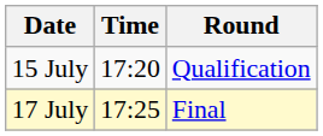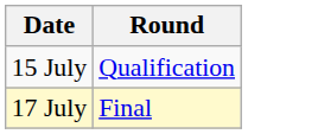 <table class="wikitable">
 <tr>
 <th>Date</th>
-<th>Time</th>
 <th>Round</th>
 </tr>
 <tr>
 <td>15 July</td>
-<td>17:20</td>
 <td><a href='#'>Qualification</a></td>
 </tr>
 <tr style=background:lemonchiffon>
 <td>17 July</td>
-<td>17:25</td>
 <td><a href='#'>Final</a></td>
 </tr>
 </table>
